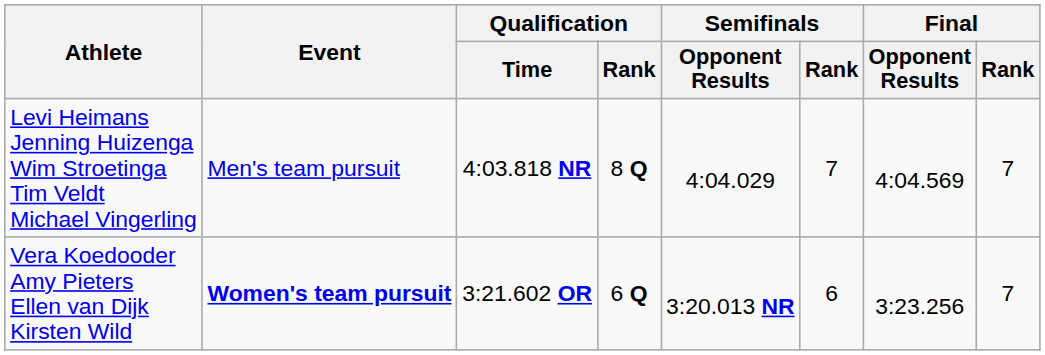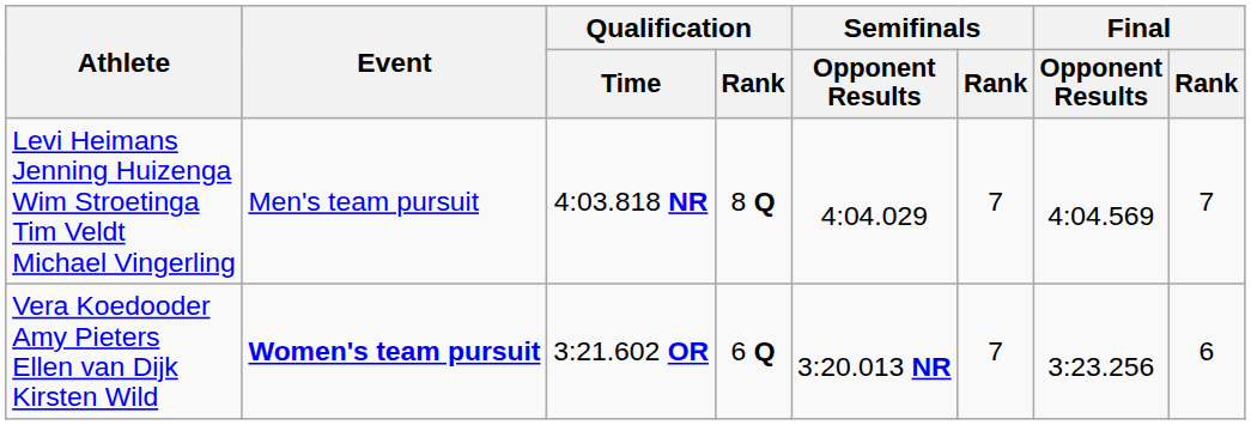 <table class="wikitable" style="font-size:90%">
 <tr>
 <th rowspan="2">Athlete</th>
 <th rowspan="2">Event</th>
 <th colspan=2>Qualification</th>
 <th colspan=2>Semifinals</th>
 <th colspan=2>Final</th>
 </tr>
 <tr style="font-size:95%">
 <th>Time</th>
 <th>Rank</th>
 <th>Opponent<br>Results</th>
 <th>Rank</th>
 <th>Opponent<br>Results</th>
 <th>Rank</th>
 </tr>
 <tr align=center>
 <td align=left><a href='#'>Levi Heimans</a><br><a href='#'>Jenning Huizenga</a><br><a href='#'>Wim Stroetinga</a><br><a href='#'>Tim Veldt</a><br><a href='#'>Michael Vingerling</a></td>
 <td align=left><a href='#'>Men's team pursuit</a></td>
 <td>4:03.818 <strong><a href='#'>NR</a></strong></td>
 <td>8 <strong>Q</strong></td>
 <td><br>4:04.029</td>
 <td>7</td>
 <td><br>4:04.569</td>
 <td>7</td>
 </tr>
 <tr align=center>
 <td align=left><a href='#'>Vera Koedooder</a><br><a href='#'>Amy Pieters</a><br><a href='#'>Ellen van Dijk</a><br><a href='#'>Kirsten Wild</a></td>
 <td align=left><strong><a href='#'>Women's team pursuit</a></strong></td>
 <td>3:21.602 <strong><a href='#'>OR</a></strong></td>
 <td>6 <strong>Q</strong></td>
 <td><br>3:20.013 <strong><a href='#'>NR</a></strong></td>
+<td>7</td>
+<td><br>3:23.256</td>
 <td>6</td>
-<td><br>3:23.256</td>
-<td>7</td>
 </tr>
 </table>
